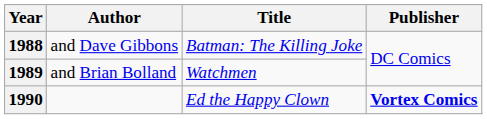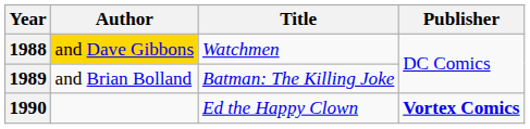 <table class="wikitable sortable mw-collapsible">
 <tr>
 <th>Year</th>
 <th>Author</th>
 <th>Title</th>
 <th>Publisher</th>
 </tr>
 <tr>
 <th>1988</th>
-<td> and <a href='#'>Dave Gibbons</a></td>
-<td><em><a href='#'>Batman: The Killing Joke</a></em></td>
+<td style="background: gold;"> and <a href='#'>Dave Gibbons</a></td>
+<td><em><a href='#'>Watchmen</a></em></td>
 <td rowspan="2"><a href='#'>DC Comics</a></td>
 </tr>
 <tr>
 <th>1989</th>
 <td> and <a href='#'>Brian Bolland</a></td>
-<td><em><a href='#'>Watchmen</a></em></td>
+<td><em><a href='#'>Batman: The Killing Joke</a></em></td>
 </tr>
 <tr>
 <th>1990</th>
 <td></td>
 <td><em><a href='#'>Ed the Happy Clown</a></em></td>
 <td><strong><a href='#'>Vortex Comics</a></strong></td>
 </tr>
 </table>
